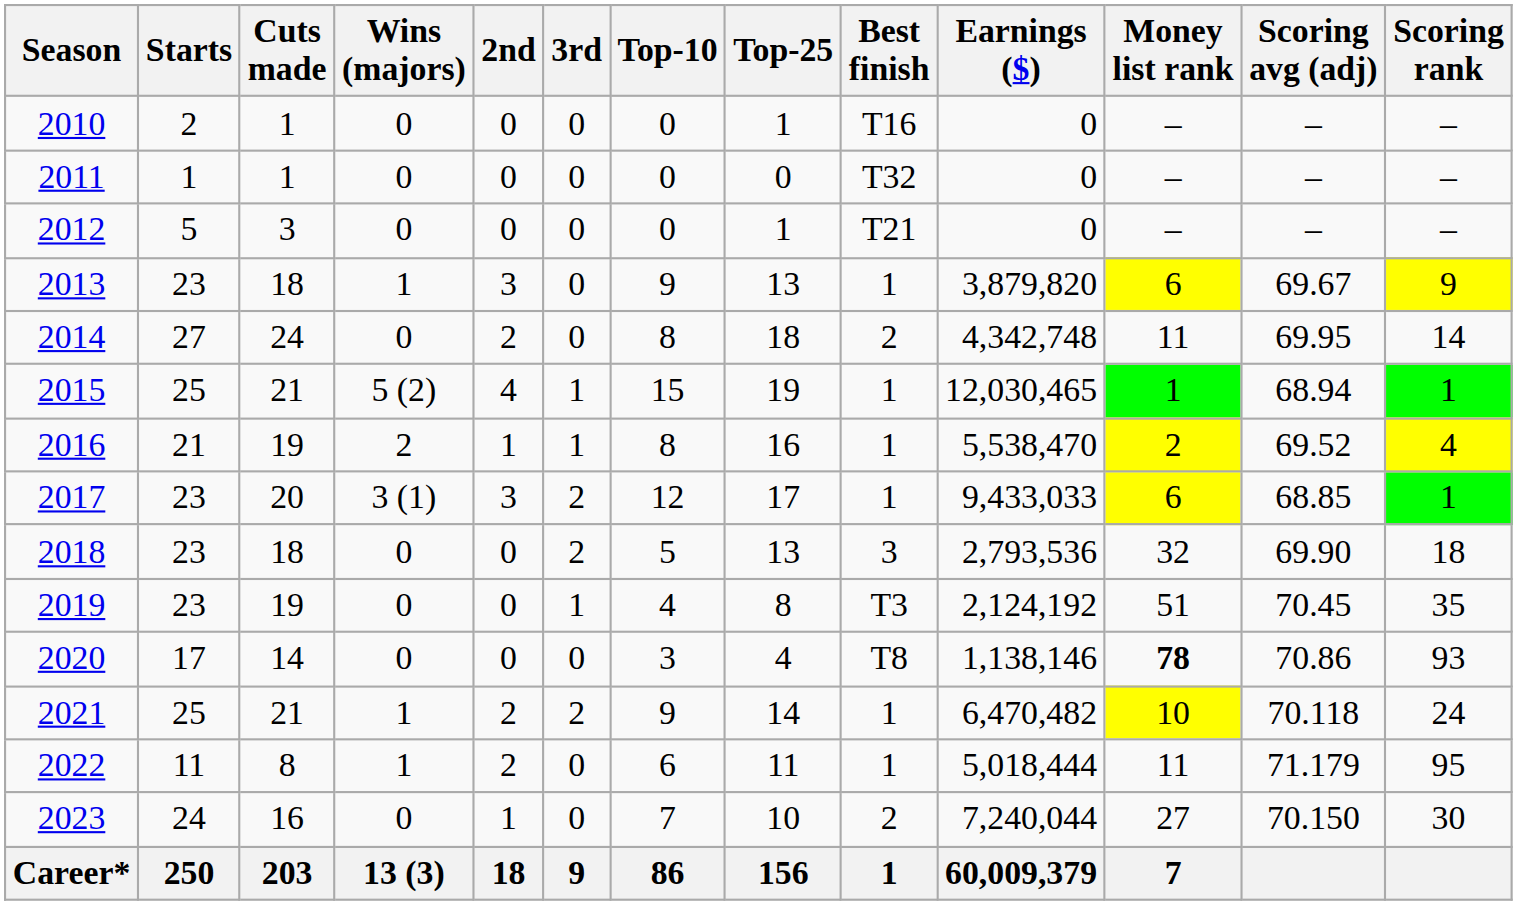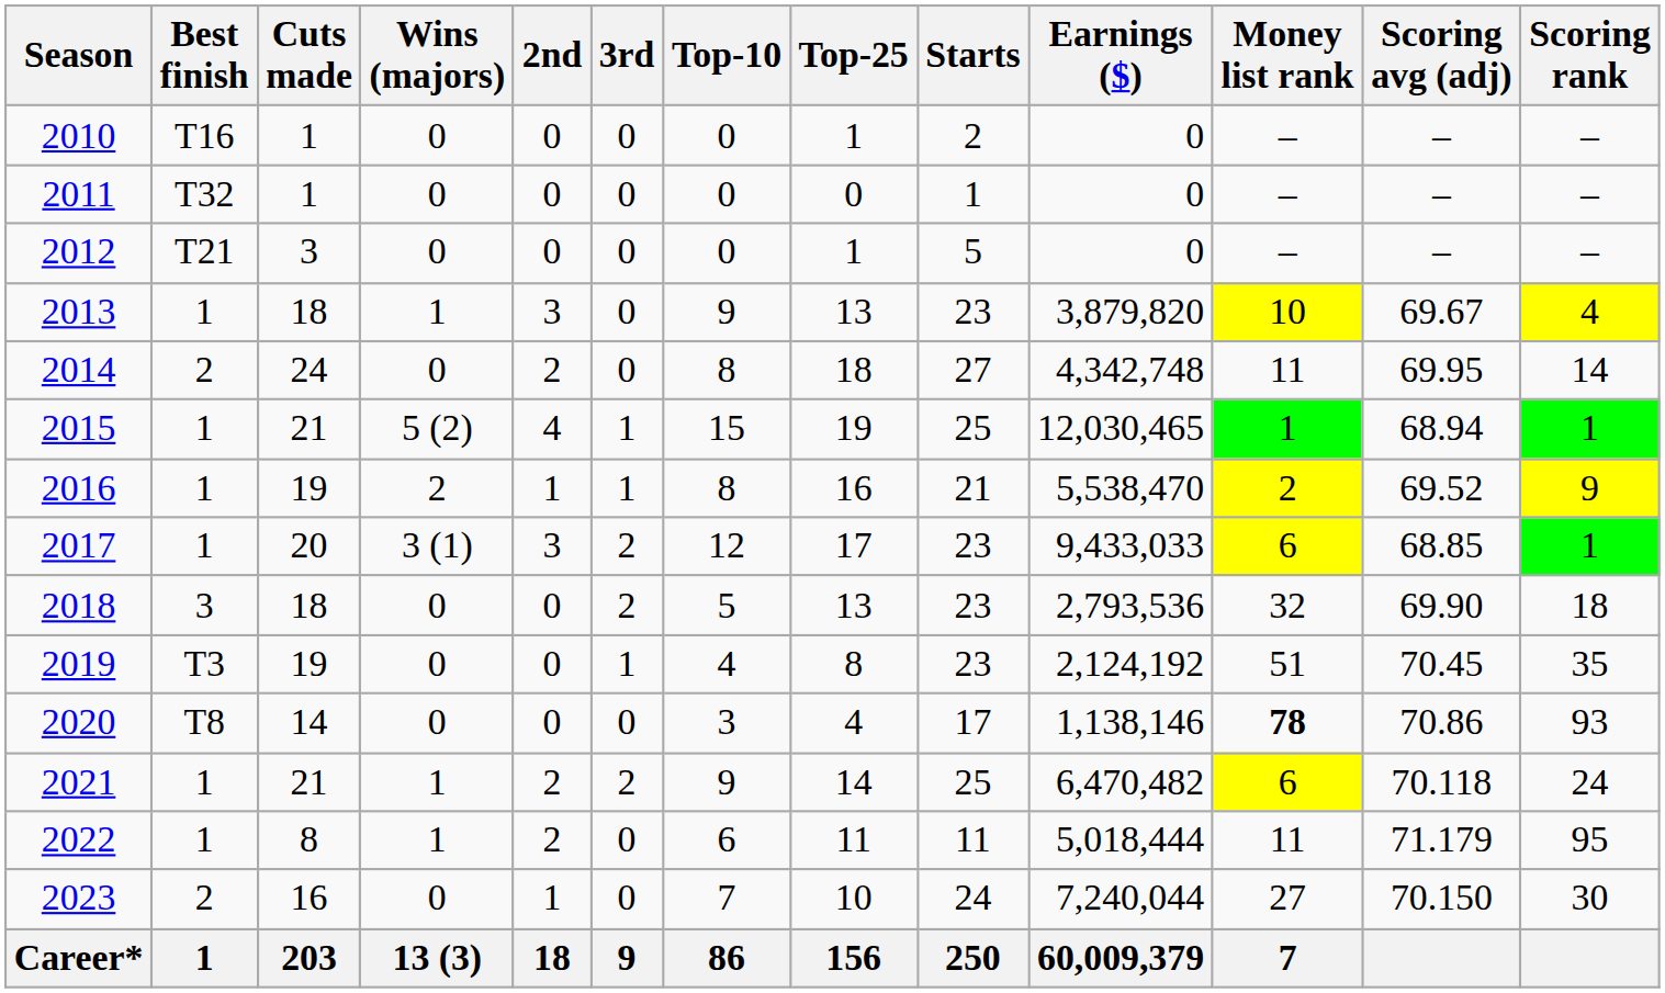 <table class="wikitable" style="text-align:center">
 <tr>
 <th>Season</th>
-<th>Starts</th>
+<th>Best<br>finish</th>
 <th>Cuts<br>made</th>
 <th>Wins<br>(majors)</th>
 <th>2nd</th>
 <th>3rd</th>
 <th>Top-10</th>
 <th>Top-25</th>
-<th>Best<br>finish</th>
+<th>Starts</th>
 <th>Earnings<br>(<a href='#'>$</a>)</th>
 <th>Money<br>list rank</th>
 <th>Scoring<br> avg (adj)</th>
 <th>Scoring<br> rank</th>
 </tr>
 <tr>
 <td><a href='#'>2010</a></td>
-<td>2</td>
+<td>T16</td>
 <td>1</td>
 <td>0</td>
 <td>0</td>
 <td>0</td>
 <td>0</td>
 <td>1</td>
-<td>T16</td>
+<td>2</td>
 <td align=right>0</td>
 <td>–</td>
 <td>–</td>
 <td>–</td>
 </tr>
 <tr>
 <td><a href='#'>2011</a></td>
-<td>1</td>
+<td>T32</td>
 <td>1</td>
 <td>0</td>
 <td>0</td>
 <td>0</td>
 <td>0</td>
 <td>0</td>
-<td>T32</td>
+<td>1</td>
 <td align=right>0</td>
 <td>–</td>
 <td>–</td>
 <td>–</td>
 </tr>
 <tr>
 <td><a href='#'>2012</a></td>
-<td>5</td>
+<td>T21</td>
 <td>3</td>
 <td>0</td>
 <td>0</td>
 <td>0</td>
 <td>0</td>
 <td>1</td>
-<td>T21</td>
+<td>5</td>
 <td align=right>0</td>
 <td>–</td>
 <td>–</td>
 <td>–</td>
 </tr>
 <tr>
 <td><a href='#'>2013</a></td>
-<td>23</td>
+<td>1</td>
 <td>18</td>
 <td>1</td>
 <td>3</td>
 <td>0</td>
 <td>9</td>
 <td>13</td>
-<td>1</td>
+<td>23</td>
 <td align=right>3,879,820</td>
-<td style="background:yellow;">6</td>
+<td style="background:yellow;">10</td>
 <td>69.67</td>
-<td style="background:yellow;">9</td>
+<td style="background:yellow;">4</td>
 </tr>
 <tr>
 <td><a href='#'>2014</a></td>
-<td>27</td>
+<td>2</td>
 <td>24</td>
 <td>0</td>
 <td>2</td>
 <td>0</td>
 <td>8</td>
 <td>18</td>
-<td>2</td>
+<td>27</td>
 <td align=right>4,342,748</td>
 <td>11</td>
 <td>69.95</td>
 <td>14</td>
 </tr>
 <tr>
 <td><a href='#'>2015</a></td>
-<td>25</td>
+<td>1</td>
 <td>21</td>
 <td>5 (2)</td>
 <td>4</td>
 <td>1</td>
 <td>15</td>
 <td>19</td>
-<td>1</td>
+<td>25</td>
 <td align=right>12,030,465</td>
 <td style="background:lime;">1</td>
 <td>68.94</td>
 <td style="background:lime;">1</td>
 </tr>
 <tr>
 <td><a href='#'>2016</a></td>
-<td>21</td>
+<td>1</td>
 <td>19</td>
 <td>2</td>
 <td>1</td>
 <td>1</td>
 <td>8</td>
 <td>16</td>
-<td>1</td>
+<td>21</td>
 <td align=right>5,538,470</td>
 <td style="background:yellow;">2</td>
 <td>69.52</td>
-<td style="background:yellow;">4</td>
+<td style="background:yellow;">9</td>
 </tr>
 <tr>
 <td><a href='#'>2017</a></td>
-<td>23</td>
+<td>1</td>
 <td>20</td>
 <td>3 (1)</td>
 <td>3</td>
 <td>2</td>
 <td>12</td>
 <td>17</td>
-<td>1</td>
+<td>23</td>
 <td align=right>9,433,033</td>
 <td style="background:yellow;">6</td>
 <td>68.85</td>
 <td style="background:lime;">1</td>
 </tr>
 <tr>
 <td><a href='#'>2018</a></td>
-<td>23</td>
+<td>3</td>
 <td>18</td>
 <td>0</td>
 <td>0</td>
 <td>2</td>
 <td>5</td>
 <td>13</td>
-<td>3</td>
+<td>23</td>
 <td align=right>2,793,536</td>
 <td>32</td>
 <td>69.90</td>
 <td>18</td>
 </tr>
 <tr>
 <td><a href='#'>2019</a></td>
-<td>23</td>
+<td>T3</td>
 <td>19</td>
 <td>0</td>
 <td>0</td>
 <td>1</td>
 <td>4</td>
 <td>8</td>
-<td>T3</td>
+<td>23</td>
 <td align=right>2,124,192</td>
 <td>51</td>
 <td>70.45</td>
 <td>35</td>
 </tr>
 <tr>
 <td><a href='#'>2020</a></td>
-<td>17</td>
+<td>T8</td>
 <td>14</td>
 <td>0</td>
 <td>0</td>
 <td>0</td>
 <td>3</td>
 <td>4</td>
-<td>T8</td>
+<td>17</td>
 <td align=right>1,138,146</td>
 <td><strong>78</strong></td>
 <td>70.86</td>
 <td>93</td>
 </tr>
 <tr>
 <td><a href='#'>2021</a></td>
-<td>25</td>
+<td>1</td>
 <td>21</td>
 <td>1</td>
 <td>2</td>
 <td>2</td>
 <td>9</td>
 <td>14</td>
-<td>1</td>
+<td>25</td>
 <td align=right>6,470,482</td>
-<td style="background:yellow;">10</td>
+<td style="background:yellow;">6</td>
 <td>70.118</td>
 <td>24</td>
 </tr>
 <tr>
 <td><a href='#'>2022</a></td>
-<td>11</td>
+<td>1</td>
 <td>8</td>
 <td>1</td>
 <td>2</td>
 <td>0</td>
 <td>6</td>
 <td>11</td>
-<td>1</td>
+<td>11</td>
 <td align=right>5,018,444</td>
 <td>11</td>
 <td>71.179</td>
 <td>95</td>
 </tr>
 <tr>
 <td><a href='#'>2023</a></td>
-<td>24</td>
+<td>2</td>
 <td>16</td>
 <td>0</td>
 <td>1</td>
 <td>0</td>
 <td>7</td>
 <td>10</td>
-<td>2</td>
+<td>24</td>
 <td align=right>7,240,044</td>
 <td>27</td>
 <td>70.150</td>
 <td>30</td>
 </tr>
 <tr>
 <th>Career*</th>
-<th>250</th>
+<th>1</th>
 <th>203</th>
 <th>13 (3)</th>
 <th>18</th>
 <th>9</th>
 <th>86</th>
 <th>156</th>
-<th>1</th>
+<th>250</th>
 <th>60,009,379</th>
 <th>7</th>
 <th></th>
 <th></th>
 </tr>
 </table>
